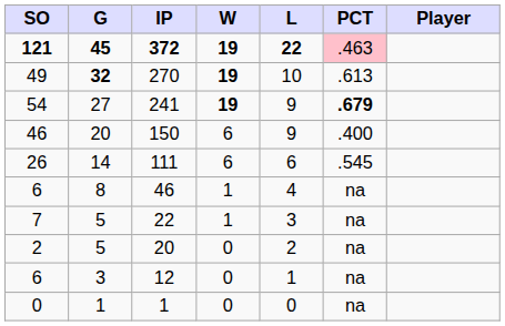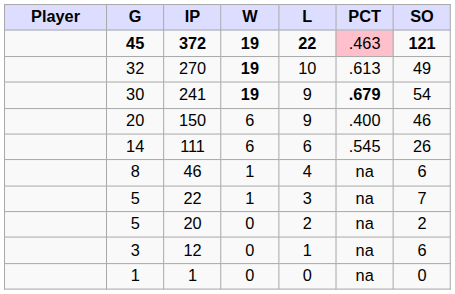 <table class="wikitable sortable">
 <tr>
-<th style="background:#ddf; width:9%;">SO</th>
+<th style="background:#ddf; width:16%;">Player</th>
 <th style="background:#ddf; width:9%;">G</th>
 <th style="background:#ddf; width:9%;">IP</th>
 <th style="background:#ddf; width:9%;">W</th>
 <th style="background:#ddf; width:9%;">L</th>
 <th style="background:#ddf; width:9%;">PCT</th>
-<th style="background:#ddf; width:16%;">Player</th>
+<th style="background:#ddf; width:9%;">SO</th>
 </tr>
 <tr style="text-align:center;">
-<td><strong>121</strong></td>
+<td></td>
 <td><strong>45</strong></td>
 <td><strong>372</strong></td>
 <td><strong>19</strong></td>
 <td><strong>22</strong></td>
 <td style="background: pink;">.463</td>
-<td></td>
+<td><strong>121</strong></td>
 </tr>
 <tr style="text-align:center;">
-<td>49</td>
-<td><strong>32</strong></td>
+<td></td>
+<td>32</td>
 <td>270</td>
 <td><strong>19</strong></td>
 <td>10</td>
 <td>.613</td>
-<td></td>
+<td>49</td>
 </tr>
 <tr style="text-align:center;">
-<td>54</td>
-<td>27</td>
+<td></td>
+<td>30</td>
 <td>241</td>
 <td><strong>19</strong></td>
 <td>9</td>
 <td><strong>.679</strong></td>
-<td></td>
+<td>54</td>
 </tr>
 <tr style="text-align:center;">
-<td>46</td>
+<td></td>
 <td>20</td>
 <td>150</td>
 <td>6</td>
 <td>9</td>
 <td>.400</td>
-<td></td>
+<td>46</td>
 </tr>
 <tr style="text-align:center;">
-<td>26</td>
+<td></td>
 <td>14</td>
 <td>111</td>
 <td>6</td>
 <td>6</td>
 <td>.545</td>
-<td></td>
+<td>26</td>
 </tr>
 <tr style="text-align:center;">
-<td>6</td>
+<td></td>
 <td>8</td>
 <td>46</td>
 <td>1</td>
 <td>4</td>
 <td>na</td>
-<td></td>
+<td>6</td>
 </tr>
 <tr style="text-align:center;">
-<td>7</td>
+<td></td>
 <td>5</td>
 <td>22</td>
 <td>1</td>
 <td>3</td>
 <td>na</td>
-<td></td>
+<td>7</td>
 </tr>
 <tr style="text-align:center;">
-<td>2</td>
+<td></td>
 <td>5</td>
 <td>20</td>
 <td>0</td>
 <td>2</td>
 <td>na</td>
-<td></td>
+<td>2</td>
 </tr>
 <tr style="text-align:center;">
-<td>6</td>
+<td></td>
 <td>3</td>
 <td>12</td>
 <td>0</td>
 <td>1</td>
 <td>na</td>
-<td></td>
+<td>6</td>
 </tr>
 <tr style="text-align:center;">
-<td>0</td>
+<td></td>
 <td>1</td>
 <td>1</td>
 <td>0</td>
 <td>0</td>
 <td>na</td>
-<td></td>
+<td>0</td>
 </tr>
 </table>
